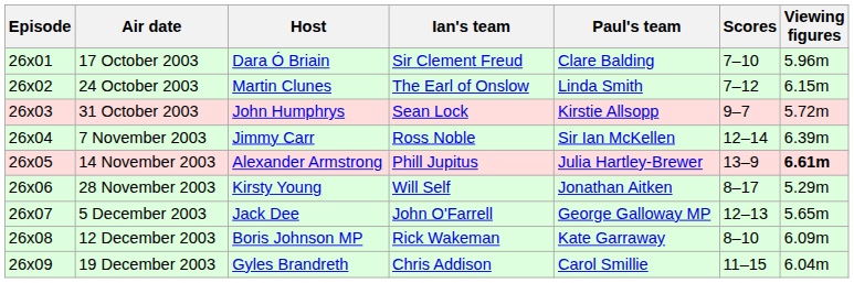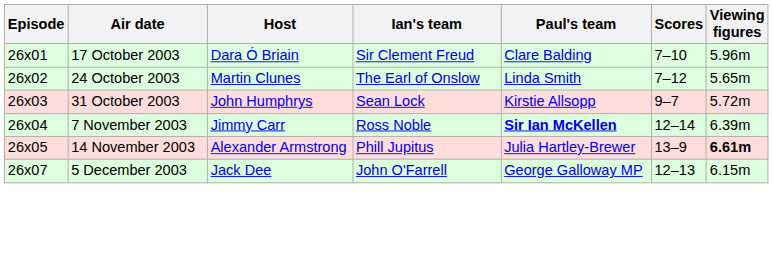 <table class="wikitable"  style="width:840px; background:#dfd;">
 <tr>
 <th style="width:5%;">Episode</th>
 <th style="width:21%;">Air date</th>
 <th style="width:22%;">Host</th>
 <th style="width:23%;">Ian's team</th>
 <th style="width:23%;">Paul's team</th>
 <th style="width:5%;">Scores</th>
 <th style="width:120%;">Viewing figures</th>
 </tr>
 <tr>
 <td>26x01</td>
 <td>17 October 2003</td>
 <td><a href='#'>Dara Ó Briain</a></td>
 <td><a href='#'>Sir Clement Freud</a></td>
 <td><a href='#'>Clare Balding</a></td>
 <td>7–10</td>
 <td>5.96m</td>
 </tr>
 <tr>
 <td>26x02</td>
 <td>24 October 2003</td>
 <td><a href='#'>Martin Clunes</a></td>
 <td><a href='#'>The Earl of Onslow</a></td>
 <td><a href='#'>Linda Smith</a></td>
 <td>7–12</td>
-<td>6.15m</td>
+<td>5.65m</td>
 </tr>
 <tr style="background:#fdd;">
 <td>26x03</td>
 <td>31 October 2003</td>
 <td><a href='#'>John Humphrys</a></td>
 <td><a href='#'>Sean Lock</a></td>
 <td><a href='#'>Kirstie Allsopp</a></td>
 <td>9–7</td>
 <td>5.72m</td>
 </tr>
 <tr>
 <td>26x04</td>
 <td>7 November 2003</td>
 <td><a href='#'>Jimmy Carr</a></td>
 <td><a href='#'>Ross Noble</a></td>
-<td><a href='#'>Sir Ian McKellen</a></td>
+<td><strong><a href='#'>Sir Ian McKellen</a></strong></td>
 <td>12–14</td>
 <td>6.39m</td>
 </tr>
 <tr style="background:#fdd;">
 <td>26x05</td>
 <td>14 November 2003</td>
 <td><a href='#'>Alexander Armstrong</a></td>
 <td><a href='#'>Phill Jupitus</a></td>
 <td><a href='#'>Julia Hartley-Brewer</a></td>
 <td>13–9</td>
 <td><strong>6.61m</strong></td>
 </tr>
 <tr>
-<td>26x06</td>
-<td>28 November 2003</td>
-<td><a href='#'>Kirsty Young</a></td>
-<td><a href='#'>Will Self</a></td>
-<td><a href='#'>Jonathan Aitken</a></td>
-<td>8–17</td>
-<td>5.29m</td>
-</tr>
-<tr>
 <td>26x07</td>
 <td>5 December 2003</td>
 <td><a href='#'>Jack Dee</a></td>
 <td><a href='#'>John O'Farrell</a></td>
 <td><a href='#'>George Galloway MP</a></td>
 <td>12–13</td>
-<td>5.65m</td>
-</tr>
-<tr>
-<td>26x08</td>
-<td>12 December 2003</td>
-<td><a href='#'>Boris Johnson MP</a></td>
-<td><a href='#'>Rick Wakeman</a></td>
-<td><a href='#'>Kate Garraway</a></td>
-<td>8–10</td>
-<td>6.09m</td>
-</tr>
-<tr>
-<td>26x09</td>
-<td>19 December 2003</td>
-<td><a href='#'>Gyles Brandreth</a></td>
-<td><a href='#'>Chris Addison</a></td>
-<td><a href='#'>Carol Smillie</a></td>
-<td>11–15</td>
-<td>6.04m</td>
+<td>6.15m</td>
 </tr>
 </table>
